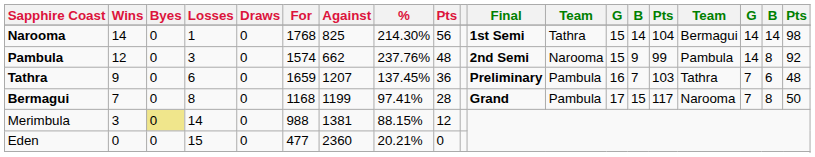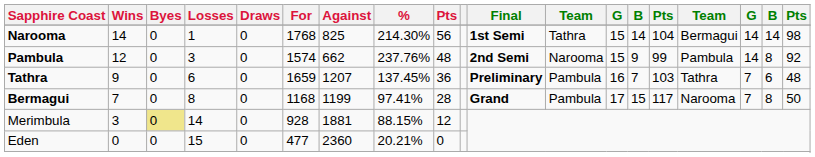 <table style="font-size: 85%; text-align: left;" class="wikitable">
 <tr>
 <th style="color:crimson">Sapphire Coast</th>
 <th style="color:crimson">Wins</th>
 <th style="color:crimson">Byes</th>
 <th style="color:crimson">Losses</th>
 <th style="color:crimson">Draws</th>
 <th style="color:crimson">For</th>
 <th style="color:crimson">Against</th>
 <th style="color:crimson">%</th>
 <th style="color:crimson">Pts</th>
 <th></th>
 <th style="color:green">Final</th>
 <th style="color:green">Team</th>
 <th style="color:green">G</th>
 <th style="color:green">B</th>
 <th style="color:green">Pts</th>
 <th style="color:green">Team</th>
 <th style="color:green">G</th>
 <th style="color:green">B</th>
 <th style="color:green">Pts</th>
 </tr>
 <tr>
 </tr>
 <tr>
 </tr>
 <tr>
 <td><strong>	Narooma	</strong></td>
 <td>14</td>
 <td>0</td>
 <td>1</td>
 <td>0</td>
 <td>1768</td>
 <td>825</td>
 <td>214.30%</td>
 <td>56</td>
 <td></td>
 <td><strong>1st Semi</strong></td>
 <td>Tathra</td>
 <td>15</td>
 <td>14</td>
 <td>104</td>
 <td>Bermagui</td>
 <td>14</td>
 <td>14</td>
 <td>98</td>
 </tr>
 <tr>
 <td><strong>	Pambula	</strong></td>
 <td>12</td>
 <td>0</td>
 <td>3</td>
 <td>0</td>
 <td>1574</td>
 <td>662</td>
 <td>237.76%</td>
 <td>48</td>
 <td></td>
 <td><strong>2nd Semi</strong></td>
 <td>Narooma</td>
 <td>15</td>
 <td>9</td>
 <td>99</td>
 <td>Pambula</td>
 <td>14</td>
 <td>8</td>
 <td>92</td>
 </tr>
 <tr>
 <td><strong>	Tathra	</strong></td>
 <td>9</td>
 <td>0</td>
 <td>6</td>
 <td>0</td>
 <td>1659</td>
 <td>1207</td>
 <td>137.45%</td>
 <td>36</td>
 <td></td>
 <td><strong>Preliminary</strong></td>
 <td>Pambula</td>
 <td>16</td>
 <td>7</td>
 <td>103</td>
 <td>Tathra</td>
 <td>7</td>
 <td>6</td>
 <td>48</td>
 </tr>
 <tr>
 <td><strong>	Bermagui	</strong></td>
 <td>7</td>
 <td>0</td>
 <td>8</td>
 <td>0</td>
 <td>1168</td>
 <td>1199</td>
 <td>97.41%</td>
 <td>28</td>
 <td></td>
 <td><strong>Grand</strong></td>
 <td>Pambula</td>
 <td>17</td>
 <td>15</td>
 <td>117</td>
 <td>Narooma</td>
 <td>7</td>
 <td>8</td>
 <td>50</td>
 </tr>
 <tr>
 <td>Merimbula</td>
 <td>3</td>
 <td style="background: khaki;">0</td>
 <td>14</td>
 <td>0</td>
-<td>988</td>
-<td>1381</td>
+<td>928</td>
+<td>1881</td>
 <td>88.15%</td>
 <td>12</td>
 <td></td>
 </tr>
 <tr>
 <td>Eden</td>
 <td>0</td>
 <td>0</td>
 <td>15</td>
 <td>0</td>
 <td>477</td>
 <td>2360</td>
 <td>20.21%</td>
 <td>0</td>
 <td></td>
 </tr>
 <tr>
 </tr>
 </table>
